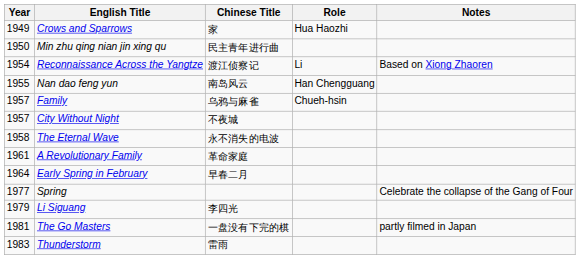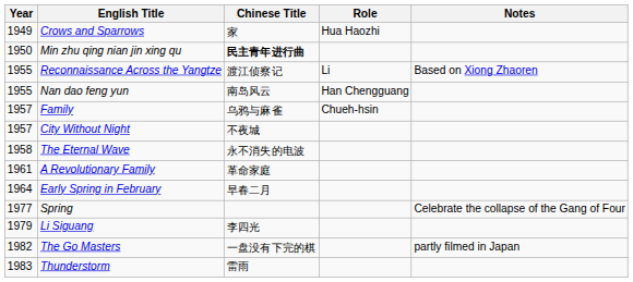 <table class="wikitable">
 <tr>
 <th align="left" valign="top" width="40">Year</th>
 <th align="left" valign="top">English Title</th>
 <th align="left" valign="top">Chinese Title</th>
 <th align="left" valign="top">Role</th>
 <th align="left" valign="top">Notes</th>
 </tr>
 <tr>
 <td align="left" valign="top">1949</td>
 <td align="left" valign="top"><em><a href='#'>Crows and Sparrows</a></em></td>
 <td align="left" valign="top">家</td>
 <td align="left" valign="top">Hua Haozhi</td>
 <td align="left" valign="top"></td>
 </tr>
 <tr>
 <td align="left" valign="top">1950</td>
 <td align="left" valign="top"><em>Min zhu qing nian jin xing qu</em></td>
-<td align="left" valign="top">民主青年进行曲</td>
+<td align="left" valign="top"><strong>民主青年进行曲</strong></td>
 <td align="left" valign="top"></td>
 <td align="left" valign="top"></td>
 </tr>
 <tr>
-<td align="left" valign="top">1954</td>
+<td align="left" valign="top">1955</td>
 <td align="left" valign="top"><em><a href='#'>Reconnaissance Across the Yangtze</a></em></td>
 <td align="left" valign="top">渡江侦察记</td>
 <td align="left" valign="top">Li</td>
 <td align="left" valign="top">Based on <a href='#'>Xiong Zhaoren</a></td>
 </tr>
 <tr>
 <td align="left" valign="top">1955</td>
 <td align="left" valign="top"><em>Nan dao feng yun</em></td>
 <td align="left" valign="top">南岛风云</td>
 <td align="left" valign="top">Han Chengguang</td>
 <td align="left" valign="top"></td>
 </tr>
 <tr>
 <td align="left" valign="top">1957</td>
 <td align="left" valign="top"><em><a href='#'>Family</a></em></td>
 <td align="left" valign="top">乌鸦与麻雀</td>
 <td align="left" valign="top">Chueh-hsin</td>
 <td align="left" valign="top"></td>
 </tr>
 <tr>
 <td align="left" valign="top">1957</td>
 <td align="left" valign="top"><em><a href='#'>City Without Night</a></em></td>
 <td align="left" valign="top">不夜城</td>
 <td align="left" valign="top"></td>
 <td align="left" valign="top"></td>
 </tr>
 <tr>
 <td align="left" valign="top">1958</td>
 <td align="left" valign="top"><em><a href='#'>The Eternal Wave</a></em></td>
 <td align="left" valign="top">永不消失的电波</td>
 <td align="left" valign="top"></td>
 <td align="left" valign="top"></td>
 </tr>
 <tr>
 <td align="left" valign="top">1961</td>
 <td align="left" valign="top"><em><a href='#'>A Revolutionary Family</a></em></td>
 <td align="left" valign="top">革命家庭</td>
 <td align="left" valign="top"></td>
 <td align="left" valign="top"></td>
 </tr>
 <tr>
 <td align="left" valign="top">1964</td>
 <td align="left" valign="top"><em><a href='#'>Early Spring in February</a></em></td>
 <td align="left" valign="top">早春二月</td>
 <td align="left" valign="top"></td>
 <td align="left" valign="top"></td>
 </tr>
 <tr>
 <td align="left" valign="top">1977</td>
 <td align="left" valign="top"><em>Spring</em></td>
 <td align="left" valign="top"></td>
 <td align="left" valign="top"></td>
 <td align="left" valign="top">Celebrate the collapse of the Gang of Four</td>
 </tr>
 <tr>
 <td align="left" valign="top">1979</td>
 <td align="left" valign="top"><em><a href='#'>Li Siguang</a></em></td>
 <td align="left" valign="top">李四光</td>
 <td align="left" valign="top"></td>
 <td align="left" valign="top"></td>
 </tr>
 <tr>
-<td align="left" valign="top">1981</td>
+<td align="left" valign="top">1982</td>
 <td align="left" valign="top"><em><a href='#'>The Go Masters</a></em></td>
 <td align="left" valign="top">一盘没有下完的棋</td>
 <td align="left" valign="top"></td>
 <td align="left" valign="top">partly filmed in Japan</td>
 </tr>
 <tr>
 <td align="left" valign="top">1983</td>
 <td align="left" valign="top"><em><a href='#'>Thunderstorm</a></em></td>
 <td align="left" valign="top">雷雨</td>
 <td align="left" valign="top"></td>
 <td align="left" valign="top"></td>
 </tr>
 </table>
